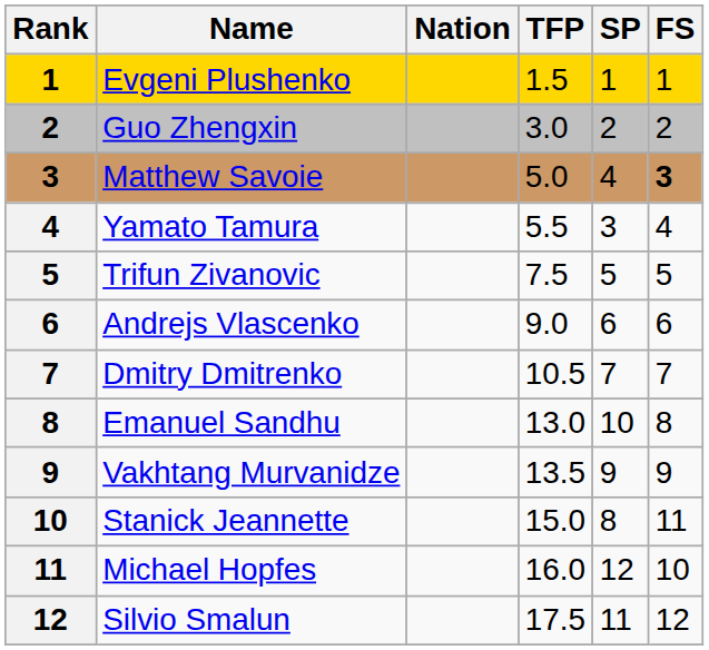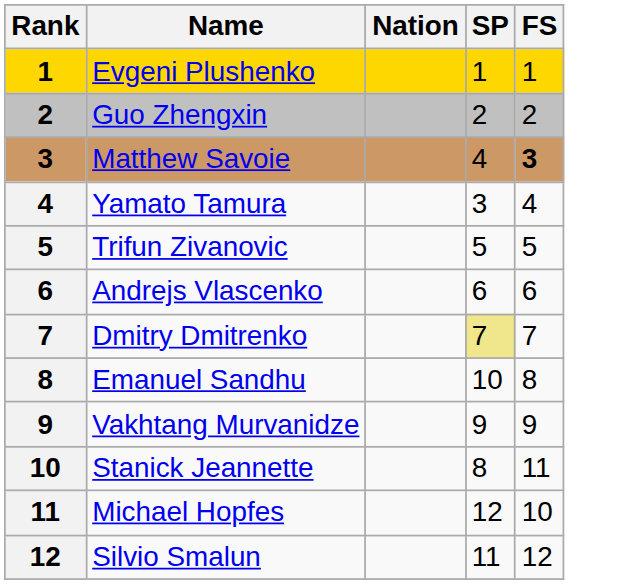 <table class="wikitable">
 <tr>
 <th>Rank</th>
 <th>Name</th>
 <th>Nation</th>
-<th>TFP</th>
 <th>SP</th>
 <th>FS</th>
 </tr>
 <tr bgcolor="gold">
 <td align="center"><strong>1</strong></td>
 <td><a href='#'>Evgeni Plushenko</a></td>
 <td></td>
-<td>1.5</td>
 <td>1</td>
 <td>1</td>
 </tr>
 <tr bgcolor="silver">
 <td align="center"><strong>2</strong></td>
 <td><a href='#'>Guo Zhengxin</a></td>
 <td></td>
-<td>3.0</td>
 <td>2</td>
 <td>2</td>
 </tr>
 <tr bgcolor="cc9966">
 <td align="center"><strong>3</strong></td>
 <td><a href='#'>Matthew Savoie</a></td>
 <td></td>
-<td>5.0</td>
 <td>4</td>
 <td><strong>3</strong></td>
 </tr>
 <tr>
 <th>4</th>
 <td><a href='#'>Yamato Tamura</a></td>
 <td></td>
-<td>5.5</td>
 <td>3</td>
 <td>4</td>
 </tr>
 <tr>
 <th>5</th>
 <td><a href='#'>Trifun Zivanovic</a></td>
 <td></td>
-<td>7.5</td>
 <td>5</td>
 <td>5</td>
 </tr>
 <tr>
 <th>6</th>
 <td><a href='#'>Andrejs Vlascenko</a></td>
 <td></td>
-<td>9.0</td>
 <td>6</td>
 <td>6</td>
 </tr>
 <tr>
 <th>7</th>
 <td><a href='#'>Dmitry Dmitrenko</a></td>
 <td></td>
-<td>10.5</td>
-<td>7</td>
+<td style="background: khaki;">7</td>
 <td>7</td>
 </tr>
 <tr>
 <th>8</th>
 <td><a href='#'>Emanuel Sandhu</a></td>
 <td></td>
-<td>13.0</td>
 <td>10</td>
 <td>8</td>
 </tr>
 <tr>
 <th>9</th>
 <td><a href='#'>Vakhtang Murvanidze</a></td>
 <td></td>
-<td>13.5</td>
 <td>9</td>
 <td>9</td>
 </tr>
 <tr>
 <th>10</th>
 <td><a href='#'>Stanick Jeannette</a></td>
 <td></td>
-<td>15.0</td>
 <td>8</td>
 <td>11</td>
 </tr>
 <tr>
 <th>11</th>
 <td><a href='#'>Michael Hopfes</a></td>
 <td></td>
-<td>16.0</td>
 <td>12</td>
 <td>10</td>
 </tr>
 <tr>
 <th>12</th>
 <td><a href='#'>Silvio Smalun</a></td>
 <td></td>
-<td>17.5</td>
 <td>11</td>
 <td>12</td>
 </tr>
 </table>
